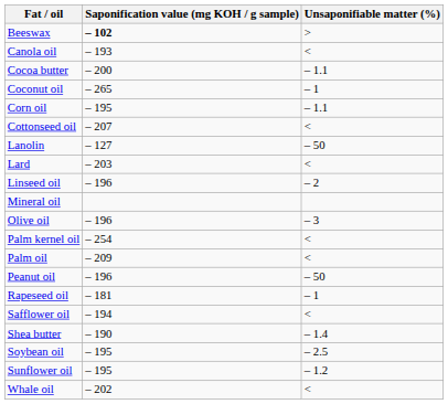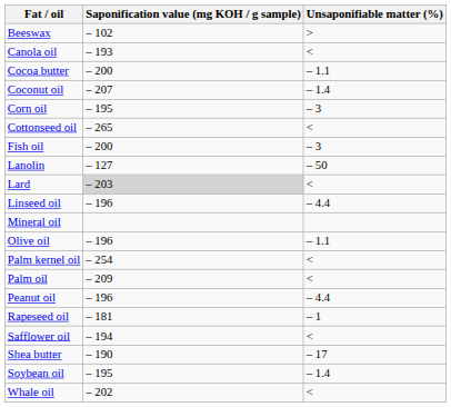 <table class="wikitable sortable">
 <tr>
 <th>Fat / oil</th>
 <th>Saponification value (mg KOH / g sample)</th>
 <th>Unsaponifiable matter (%)</th>
 </tr>
 <tr>
 <td><a href='#'>Beeswax</a></td>
-<td><strong> – 102</strong></td>
+<td> – 102</td>
 <td>> </td>
 </tr>
 <tr>
 <td><a href='#'>Canola oil</a></td>
 <td> – 193</td>
 <td>< </td>
 </tr>
 <tr>
 <td><a href='#'>Cocoa butter</a></td>
 <td> – 200</td>
 <td> – 1.1</td>
 </tr>
 <tr>
 <td><a href='#'>Coconut oil</a></td>
-<td> – 265</td>
-<td> – 1</td>
+<td> – 207</td>
+<td> – 1.4</td>
 </tr>
 <tr>
 <td><a href='#'>Corn oil</a></td>
 <td> – 195</td>
-<td> – 1.1</td>
+<td> – 3</td>
 </tr>
 <tr>
 <td><a href='#'>Cottonseed oil</a></td>
-<td> – 207</td>
+<td> – 265</td>
 <td>< </td>
+</tr>
+<tr>
+<td><a href='#'>Fish oil</a></td>
+<td> – 200</td>
+<td> – 3</td>
 </tr>
 <tr>
 <td><a href='#'>Lanolin</a></td>
 <td> – 127</td>
 <td> – 50</td>
 </tr>
 <tr>
 <td><a href='#'>Lard</a></td>
-<td> – 203</td>
+<td style="background: lightgrey;"> – 203</td>
 <td>< </td>
 </tr>
 <tr>
 <td><a href='#'>Linseed oil</a></td>
 <td> – 196</td>
-<td> – 2</td>
+<td> – 4.4</td>
 </tr>
 <tr>
 <td><a href='#'>Mineral oil</a></td>
 <td></td>
 <td></td>
 </tr>
 <tr>
 <td><a href='#'>Olive oil</a></td>
 <td> – 196</td>
-<td> – 3</td>
+<td> – 1.1</td>
 </tr>
 <tr>
 <td><a href='#'>Palm kernel oil</a></td>
 <td> – 254</td>
 <td>< </td>
 </tr>
 <tr>
 <td><a href='#'>Palm oil</a></td>
 <td> – 209</td>
 <td>< </td>
 </tr>
 <tr>
 <td><a href='#'>Peanut oil</a></td>
 <td> – 196</td>
-<td> – 50</td>
+<td> – 4.4</td>
 </tr>
 <tr>
 <td><a href='#'>Rapeseed oil</a></td>
 <td> – 181</td>
 <td> – 1</td>
 </tr>
 <tr>
 <td><a href='#'>Safflower oil</a></td>
 <td> – 194</td>
 <td>< </td>
 </tr>
 <tr>
 <td><a href='#'>Shea butter</a></td>
 <td> – 190</td>
-<td> – 1.4</td>
+<td> – 17</td>
 </tr>
 <tr>
 <td><a href='#'>Soybean oil</a></td>
 <td> – 195</td>
-<td> – 2.5</td>
-</tr>
-<tr>
-<td><a href='#'>Sunflower oil</a></td>
-<td> – 195</td>
-<td> – 1.2</td>
+<td> – 1.4</td>
 </tr>
 <tr>
 <td><a href='#'>Whale oil</a></td>
 <td> – 202</td>
 <td>< </td>
 </tr>
 </table>
